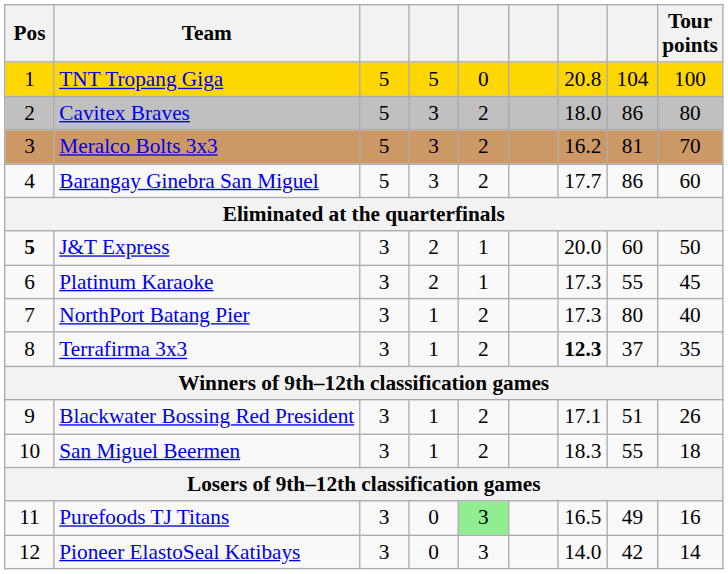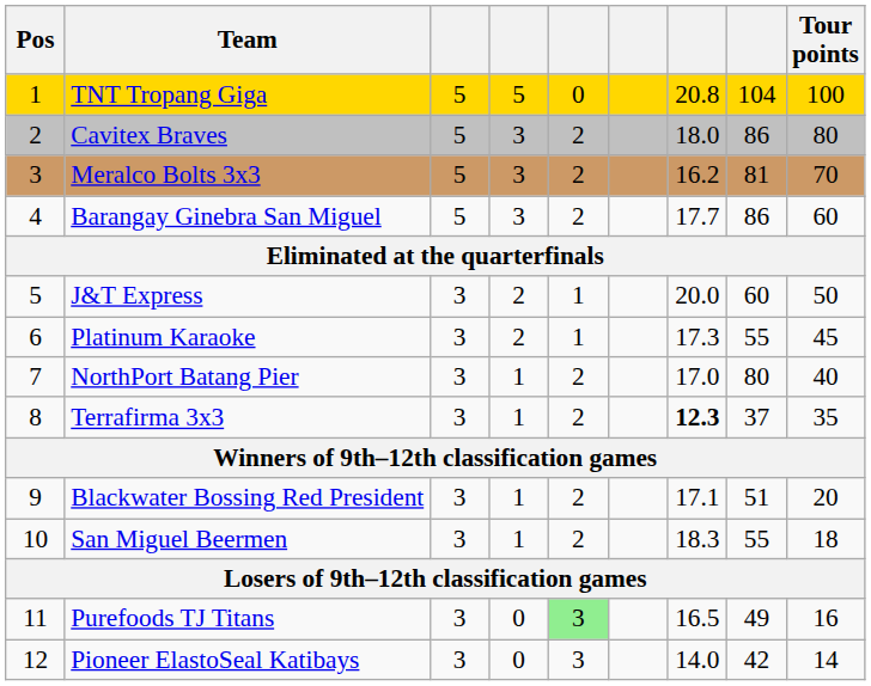 <table class="wikitable" style="text-align:center">
 <tr>
 <th width=30>Pos</th>
 <th width=180>Team</th>
 <th width=30></th>
 <th width=30></th>
 <th width=30></th>
 <th width=30></th>
 <th width=30></th>
 <th width=30></th>
 <th width=30>Tour points</th>
 </tr>
 <tr bgcolor=gold>
 <td>1</td>
 <td align=left><a href='#'>TNT Tropang Giga</a></td>
 <td>5</td>
 <td>5</td>
 <td>0</td>
 <td></td>
 <td>20.8</td>
 <td>104</td>
 <td>100</td>
 </tr>
 <tr bgcolor=silver>
 <td>2</td>
 <td align=left><a href='#'>Cavitex Braves</a></td>
 <td>5</td>
 <td>3</td>
 <td>2</td>
 <td></td>
 <td>18.0</td>
 <td>86</td>
 <td>80</td>
 </tr>
 <tr bgcolor=cc9966>
 <td>3</td>
 <td align=left><a href='#'>Meralco Bolts 3x3</a></td>
 <td>5</td>
 <td>3</td>
 <td>2</td>
 <td></td>
 <td>16.2</td>
 <td>81</td>
 <td>70</td>
 </tr>
 <tr>
 <td>4</td>
 <td align=left><a href='#'>Barangay Ginebra San Miguel</a></td>
 <td>5</td>
 <td>3</td>
 <td>2</td>
 <td></td>
 <td>17.7</td>
 <td>86</td>
 <td>60</td>
 </tr>
 <tr>
 <th colspan=9>Eliminated at the quarterfinals</th>
 </tr>
 <tr>
-<td><strong>5</strong></td>
+<td>5</td>
 <td align=left><a href='#'>J&T Express</a></td>
 <td>3</td>
 <td>2</td>
 <td>1</td>
 <td></td>
 <td>20.0</td>
 <td>60</td>
 <td>50</td>
 </tr>
 <tr>
 <td>6</td>
 <td align=left><a href='#'>Platinum Karaoke</a></td>
 <td>3</td>
 <td>2</td>
 <td>1</td>
 <td></td>
 <td>17.3</td>
 <td>55</td>
 <td>45</td>
 </tr>
 <tr>
 <td>7</td>
 <td align=left><a href='#'>NorthPort Batang Pier</a></td>
 <td>3</td>
 <td>1</td>
 <td>2</td>
 <td></td>
-<td>17.3</td>
+<td>17.0</td>
 <td>80</td>
 <td>40</td>
 </tr>
 <tr>
 <td>8</td>
 <td align=left><a href='#'>Terrafirma 3x3</a></td>
 <td>3</td>
 <td>1</td>
 <td>2</td>
 <td></td>
 <td><strong>12.3</strong></td>
 <td>37</td>
 <td>35</td>
 </tr>
 <tr>
 <th colspan=9>Winners of 9th–12th classification games</th>
 </tr>
 <tr>
 <td>9</td>
 <td align=left nowrap><a href='#'>Blackwater Bossing Red President</a></td>
 <td>3</td>
 <td>1</td>
 <td>2</td>
 <td></td>
 <td>17.1</td>
 <td>51</td>
-<td>26</td>
+<td>20</td>
 </tr>
 <tr>
 <td>10</td>
 <td align=left><a href='#'>San Miguel Beermen</a></td>
 <td>3</td>
 <td>1</td>
 <td>2</td>
 <td></td>
 <td>18.3</td>
 <td>55</td>
 <td>18</td>
 </tr>
 <tr>
 <th colspan=9>Losers of 9th–12th classification games</th>
 </tr>
 <tr>
 <td>11</td>
 <td align=left><a href='#'>Purefoods TJ Titans</a></td>
 <td>3</td>
 <td>0</td>
 <td style="background: lightgreen;">3</td>
 <td></td>
 <td>16.5</td>
 <td>49</td>
 <td>16</td>
 </tr>
 <tr>
 <td>12</td>
 <td align=left><a href='#'>Pioneer ElastoSeal Katibays</a></td>
 <td>3</td>
 <td>0</td>
 <td>3</td>
 <td></td>
 <td>14.0</td>
 <td>42</td>
 <td>14</td>
 </tr>
 </table>
